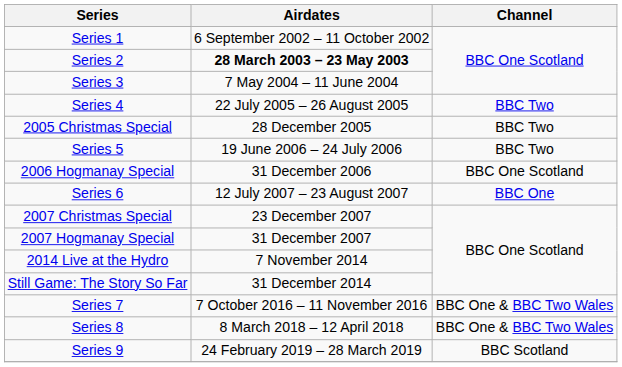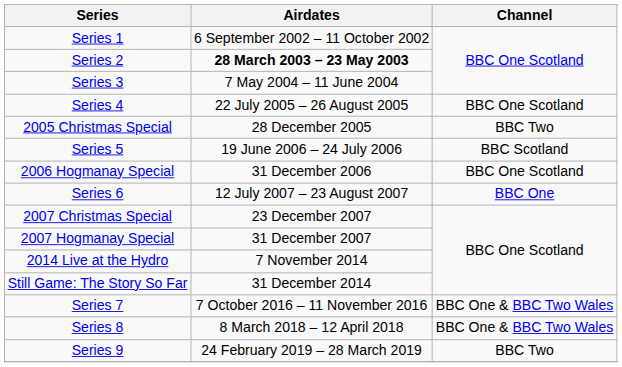 <table class="wikitable" style="text-align: center;">
 <tr>
 <th>Series</th>
 <th>Airdates</th>
 <th>Channel</th>
 </tr>
 <tr>
 <td><a href='#'>Series 1</a></td>
 <td>6 September 2002 – 11 October 2002</td>
 <td rowspan="3"><a href='#'>BBC One Scotland</a></td>
 </tr>
 <tr>
 <td><a href='#'>Series 2</a></td>
 <td><strong>28 March 2003 – 23 May 2003</strong></td>
 </tr>
 <tr>
 <td><a href='#'>Series 3</a></td>
 <td>7 May 2004 – 11 June 2004</td>
 </tr>
 <tr>
 <td><a href='#'>Series 4</a></td>
 <td>22 July 2005 – 26 August 2005</td>
-<td><a href='#'>BBC Two</a></td>
+<td>BBC One Scotland</td>
 </tr>
 <tr>
 <td><a href='#'>2005 Christmas Special</a></td>
 <td>28 December 2005</td>
 <td>BBC Two</td>
 </tr>
 <tr>
 <td><a href='#'>Series 5</a></td>
 <td>19 June 2006 – 24 July 2006</td>
-<td>BBC Two</td>
+<td>BBC Scotland</td>
 </tr>
 <tr>
 <td><a href='#'>2006 Hogmanay Special</a></td>
 <td>31 December 2006</td>
 <td>BBC One Scotland</td>
 </tr>
 <tr>
 <td><a href='#'>Series 6</a></td>
 <td>12 July 2007 – 23 August 2007</td>
 <td><a href='#'>BBC One</a></td>
 </tr>
 <tr>
 <td><a href='#'>2007 Christmas Special</a></td>
 <td>23 December 2007</td>
 <td rowspan="4">BBC One Scotland</td>
 </tr>
 <tr>
 <td><a href='#'>2007 Hogmanay Special</a></td>
 <td>31 December 2007</td>
 </tr>
 <tr>
 <td><a href='#'>2014 Live at the Hydro</a></td>
 <td>7 November 2014</td>
 </tr>
 <tr>
 <td><a href='#'>Still Game: The Story So Far</a></td>
 <td>31 December 2014</td>
 </tr>
 <tr>
 <td><a href='#'>Series 7</a></td>
 <td>7 October 2016 – 11 November 2016</td>
 <td>BBC One & <a href='#'>BBC Two Wales</a></td>
 </tr>
 <tr>
 <td><a href='#'>Series 8</a></td>
 <td>8 March 2018 – 12 April 2018</td>
 <td>BBC One & <a href='#'>BBC Two Wales</a></td>
 </tr>
 <tr>
 <td><a href='#'>Series 9</a></td>
 <td>24 February 2019 – 28 March 2019</td>
-<td>BBC Scotland</td>
+<td>BBC Two</td>
 </tr>
 <tr>
 </tr>
 </table>
